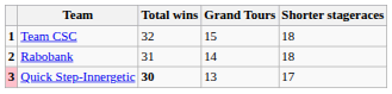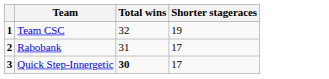 <table class="wikitable">
 <tr style="background:#ccccff;">
 <th></th>
 <th>Team</th>
 <th>Total wins</th>
-<th>Grand Tours</th>
 <th>Shorter stageraces</th>
 </tr>
 <tr>
 <td><strong>1</strong></td>
 <td><a href='#'>Team CSC</a></td>
 <td>32</td>
-<td>15</td>
-<td>18</td>
+<td>19</td>
 </tr>
 <tr>
 <td><strong>2</strong></td>
 <td><a href='#'>Rabobank</a></td>
 <td>31</td>
-<td>14</td>
-<td>18</td>
+<td>17</td>
 </tr>
 <tr>
-<td style="background: pink;"><strong>3</strong></td>
+<td><strong>3</strong></td>
 <td><a href='#'>Quick Step-Innergetic</a></td>
 <td><strong>30</strong></td>
-<td>13</td>
 <td>17</td>
 </tr>
 </table>
